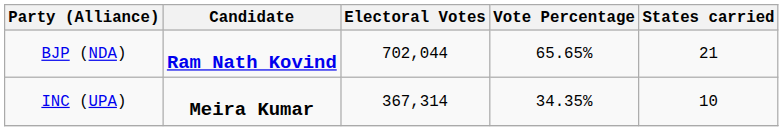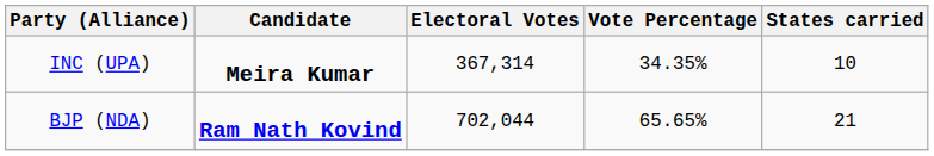 <table class="wikitable" align="center">
 <tr>
 <th>Party (Alliance)</th>
 <th>Candidate</th>
 <th>Electoral Votes</th>
 <th>Vote Percentage</th>
 <th>States carried</th>
 </tr>
 <tr style="text-align:center">
+<td><a href='#'>INC</a> (<a href='#'>UPA</a>)</td>
+<td data-sort-value="Kumar"> <br> <big><strong>Meira Kumar</strong></big></td>
+<td>367,314</td>
+<td>34.35%</td>
+<td>10</td>
+</tr>
+<tr style="text-align:center">
 <td><a href='#'>BJP</a> (<a href='#'>NDA</a>)</td>
 <td data-sort-value="Kovind"> <br> <big><strong><a href='#'>Ram Nath Kovind</a></strong></big></td>
 <td>702,044</td>
 <td>65.65%</td>
 <td>21</td>
 </tr>
-<tr style="text-align:center">
-<td><a href='#'>INC</a> (<a href='#'>UPA</a>)</td>
-<td data-sort-value="Kumar"> <br> <big><strong>Meira Kumar</strong></big></td>
-<td>367,314</td>
-<td>34.35%</td>
-<td>10</td>
-</tr>
 <tr>
 </tr>
 </table>
